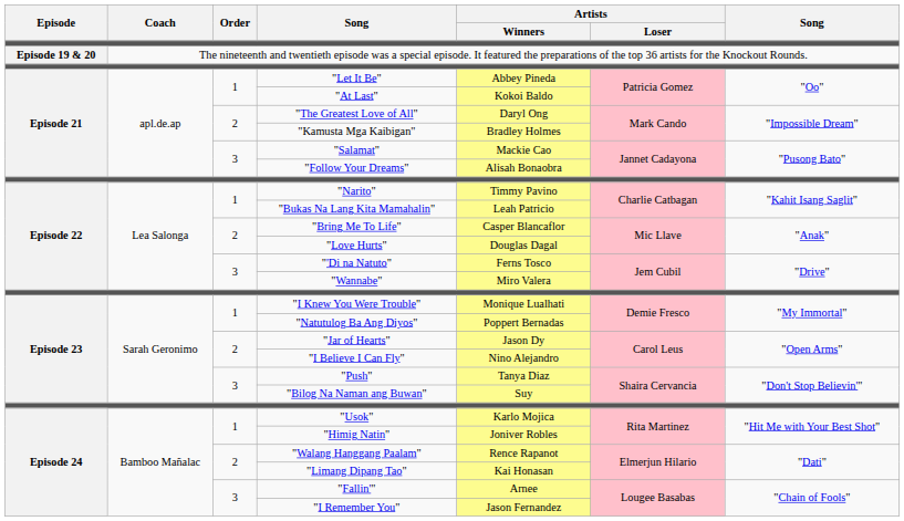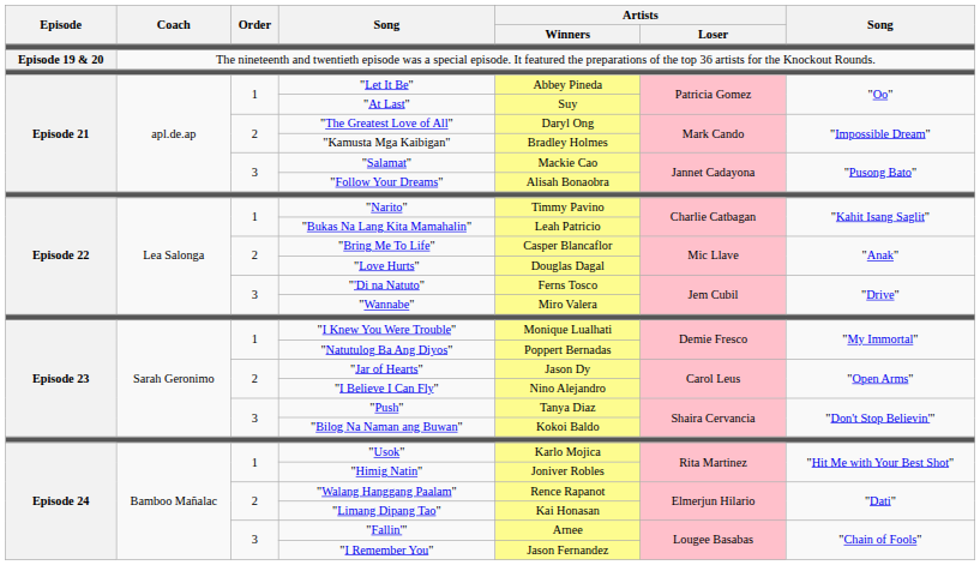 <table class="wikitable" style="text-align:center; width:100%;">
 <tr>
 <th rowspan="2" width:12%>Episode</th>
 <th rowspan="2" width:12%>Coach</th>
 <th rowspan="2" width:5%>Order</th>
 <th rowspan="2" width:25%>Song</th>
 <th colspan="2" width:30%>Artists</th>
 <th rowspan="2" width:25%>Song</th>
 </tr>
 <tr>
 <th width="15%">Winners</th>
 <th width="15%">Loser</th>
 </tr>
 <tr>
 <th colspan="7" style="background:#555;"></th>
 </tr>
 <tr>
 <th>Episode 19 & 20<br><small></small></th>
 <td colspan="6">The nineteenth and twentieth episode was a special episode. It featured the preparations of the top 36 artists for the Knockout Rounds.</td>
 </tr>
 <tr>
 <th colspan="7" style="background:#555;"></th>
 </tr>
 <tr>
 <th rowspan="6">Episode 21 <br><small></small></th>
 <td rowspan="6">apl.de.ap</td>
 <td rowspan=2>1</td>
 <td style="background:#;">"<a href='#'>Let It Be</a>"</td>
 <td style="background:#fdfc8f;">Abbey Pineda</td>
 <td style="background:pink;" rowspan=2>Patricia Gomez</td>
 <td style="background:;" rowspan=2>"<a href='#'>Oo</a>"</td>
 </tr>
 <tr>
 <td style="background:;">"<a href='#'>At Last</a>"</td>
-<td style="background:#fdfc8f;">Kokoi Baldo</td>
+<td style="background:#fdfc8f;">Suy</td>
 </tr>
 <tr>
 <td rowspan=2>2</td>
 <td style="background:#;">"<a href='#'>The Greatest Love of All</a>"</td>
 <td style="background:#fdfc8f;">Daryl Ong</td>
 <td style="background:pink;" rowspan=2>Mark Cando</td>
 <td style="background: ;" rowspan=2>"<a href='#'>Impossible Dream</a>"</td>
 </tr>
 <tr>
 <td style="background:#;">"Kamusta Mga Kaibigan"</td>
 <td style="background:#fdfc8f;">Bradley Holmes</td>
 </tr>
 <tr>
 <td rowspan=2>3</td>
 <td style="background:#;">"<a href='#'>Salamat</a>"</td>
 <td style="background:#fdfc8f;">Mackie Cao</td>
 <td style="background:pink;" rowspan=2>Jannet Cadayona</td>
 <td style="background: ;" rowspan=2>"<a href='#'>Pusong Bato</a>"</td>
 </tr>
 <tr>
 <td style="background:#;">"<a href='#'>Follow Your Dreams</a>"</td>
 <td style="background:#fdfc8f;">Alisah Bonaobra</td>
 </tr>
 <tr>
 <th colspan="7" style="background:#555;"></th>
 </tr>
 <tr>
 <th rowspan="6">Episode 22<br><small></small></th>
 <td rowspan="6">Lea Salonga</td>
 <td rowspan=2>1</td>
 <td style="background:#;">"<a href='#'>Narito</a>"</td>
 <td style="background:#fdfc8f;">Timmy Pavino</td>
 <td style="background:pink;" rowspan=2>Charlie Catbagan</td>
 <td style="background: ;" rowspan=2>"<a href='#'>Kahit Isang Saglit</a>"</td>
 </tr>
 <tr>
 <td style="background:#;">"<a href='#'>Bukas Na Lang Kita Mamahalin</a>"</td>
 <td style="background:#fdfc8f;">Leah Patricio</td>
 </tr>
 <tr>
 <td rowspan=2>2</td>
 <td style="background:#;">"<a href='#'>Bring Me To Life</a>"</td>
 <td style="background:#fdfc8f;">Casper Blancaflor</td>
 <td style="background:pink;" rowspan=2>Mic Llave</td>
 <td style="background: ;" rowspan=2>"<a href='#'>Anak</a>"</td>
 </tr>
 <tr>
 <td style="background:#;">"<a href='#'>Love Hurts</a>"</td>
 <td style="background:#fdfc8f;">Douglas Dagal</td>
 </tr>
 <tr>
 <td rowspan=2>3</td>
 <td style="background:#;">"<a href='#'>'Di na Natuto</a>"</td>
 <td style="background:#fdfc8f;">Ferns Tosco</td>
 <td style="background:pink;" rowspan=2>Jem Cubil</td>
 <td style="background: ;" rowspan=2>"<a href='#'>Drive</a>"</td>
 </tr>
 <tr>
 <td style="background:#;">"<a href='#'>Wannabe</a>"</td>
 <td style="background:#fdfc8f;">Miro Valera</td>
 </tr>
 <tr>
 <th colspan="7" style="background:#555;"></th>
 </tr>
 <tr>
 <th rowspan="6">Episode 23<br><small></small></th>
 <td rowspan="6">Sarah Geronimo</td>
 <td rowspan=2>1</td>
 <td style="background:# ;">"<a href='#'>I Knew You Were Trouble</a>"</td>
 <td style="background:#fdfc8f;">Monique Lualhati</td>
 <td style="background:pink;" rowspan=2>Demie Fresco</td>
 <td style="background: ;" rowspan=2>"<a href='#'>My Immortal</a>"</td>
 </tr>
 <tr>
 <td style="background:# ;">"<a href='#'>Natutulog Ba Ang Diyos</a>"</td>
 <td style="background:#fdfc8f;">Poppert Bernadas</td>
 </tr>
 <tr>
 <td rowspan=2>2</td>
 <td style="background:# ;">"<a href='#'>Jar of Hearts</a>"</td>
 <td style="background:#fdfc8f;">Jason Dy</td>
 <td style="background:pink;" rowspan=2>Carol Leus</td>
 <td style="background: ;" rowspan=2>"<a href='#'>Open Arms</a>"</td>
 </tr>
 <tr>
 <td style="background:# ;">"<a href='#'>I Believe I Can Fly</a>"</td>
 <td style="background:#fdfc8f;">Nino Alejandro</td>
 </tr>
 <tr>
 <td rowspan=2>3</td>
 <td style="background:# ;">"<a href='#'>Push</a>"</td>
 <td style="background:#fdfc8f;">Tanya Diaz</td>
 <td style="background:pink;" rowspan=2>Shaira Cervancia</td>
 <td style="background: ;" rowspan=2>"<a href='#'>Don't Stop Believin'</a>"</td>
 </tr>
 <tr>
 <td style="background:# ;">"<a href='#'>Bilog Na Naman ang Buwan</a>"</td>
-<td style="background:#fdfc8f;">Suy</td>
+<td style="background:#fdfc8f;">Kokoi Baldo</td>
 </tr>
 <tr>
 <th colspan="7" style="background:#555;"></th>
 </tr>
 <tr>
 <th rowspan="6">Episode 24<br><small></small></th>
 <td rowspan="6">Bamboo Mañalac</td>
 <td rowspan=2>1</td>
 <td style="background:# ;">"<a href='#'>Usok</a>"</td>
 <td style="background:#fdfc8f;">Karlo Mojica</td>
 <td style="background:pink;" rowspan=2>Rita Martinez</td>
 <td style="background: ;" rowspan=2>"<a href='#'>Hit Me with Your Best Shot</a>"</td>
 </tr>
 <tr>
 <td style="background:# ;">"<a href='#'>Himig Natin</a>"</td>
 <td style="background:#fdfc8f;">Joniver Robles</td>
 </tr>
 <tr>
 <td rowspan=2>2</td>
 <td style="background:# ;">"<a href='#'>Walang Hanggang Paalam</a>"</td>
 <td style="background:#fdfc8f;">Rence Rapanot</td>
 <td style="background:pink;" rowspan=2>Elmerjun Hilario</td>
 <td style="background: ;" rowspan=2>"<a href='#'>Dati</a>"</td>
 </tr>
 <tr>
 <td style="background:# ;">"<a href='#'>Limang Dipang Tao</a>"</td>
 <td style="background:#fdfc8f;">Kai Honasan</td>
 </tr>
 <tr>
 <td rowspan=2>3</td>
 <td style="background:# ;">"<a href='#'>Fallin'</a>"</td>
 <td style="background:#fdfc8f;">Arnee</td>
 <td style="background:pink;" rowspan=2>Lougee Basabas</td>
 <td style="background: ;" rowspan=2>"<a href='#'>Chain of Fools</a>"</td>
 </tr>
 <tr>
 <td style="background:# ;">"<a href='#'>I Remember You</a>"</td>
 <td style="background:#fdfc8f;">Jason Fernandez</td>
 </tr>
 </table>
